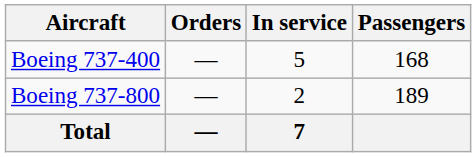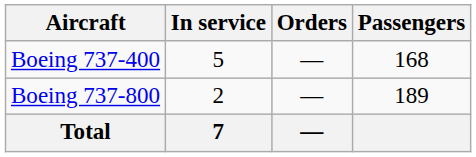 <table class="wikitable" style="margin:1em auto;">
 <tr>
 <th>Aircraft</th>
+<th>In service</th>
 <th>Orders</th>
-<th>In service</th>
 <th>Passengers</th>
 </tr>
 <tr>
 <td align=center><a href='#'>Boeing 737-400</a></td>
+<td align=center>5</td>
 <td align=center>—</td>
-<td align=center>5</td>
 <td align=center>168</td>
 </tr>
 <tr>
 <td align=center><a href='#'>Boeing 737-800</a></td>
+<td align=center>2</td>
 <td align=center>—</td>
-<td align=center>2</td>
 <td align=center>189</td>
 </tr>
 <tr>
 <th>Total</th>
+<th>7</th>
 <th>—</th>
-<th>7</th>
 <th></th>
 </tr>
 </table>
